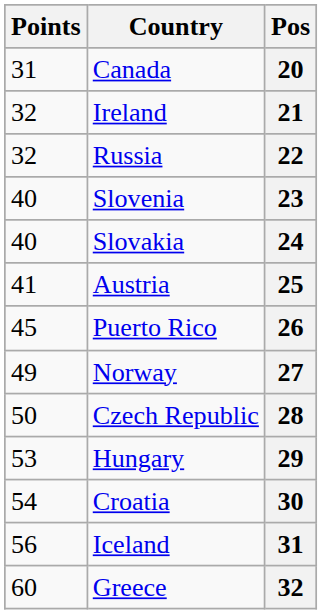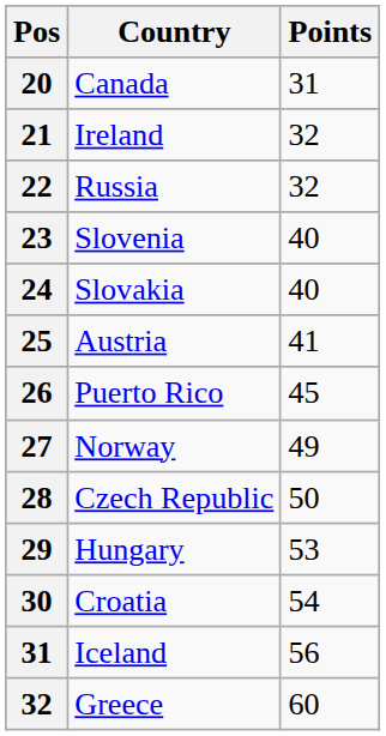 <table class="wikitable" style="font-size: 95%">
 <tr>
+<th>Pos</th>
+<th>Country</th>
 <th>Points</th>
-<th>Country</th>
-<th>Pos</th>
 </tr>
 <tr>
+<th>20</th>
+<td> <a href='#'>Canada</a></td>
 <td>31</td>
-<td> <a href='#'>Canada</a></td>
-<th>20</th>
 </tr>
 <tr>
+<th>21</th>
+<td> <a href='#'>Ireland</a></td>
 <td>32</td>
-<td> <a href='#'>Ireland</a></td>
-<th>21</th>
 </tr>
 <tr>
+<th>22</th>
+<td> <a href='#'>Russia</a></td>
 <td>32</td>
-<td> <a href='#'>Russia</a></td>
-<th>22</th>
 </tr>
 <tr>
+<th>23</th>
+<td> <a href='#'>Slovenia</a></td>
 <td>40</td>
-<td> <a href='#'>Slovenia</a></td>
-<th>23</th>
 </tr>
 <tr>
+<th>24</th>
+<td> <a href='#'>Slovakia</a></td>
 <td>40</td>
-<td> <a href='#'>Slovakia</a></td>
-<th>24</th>
 </tr>
 <tr>
+<th>25</th>
+<td> <a href='#'>Austria</a></td>
 <td>41</td>
-<td> <a href='#'>Austria</a></td>
-<th>25</th>
 </tr>
 <tr>
+<th>26</th>
+<td> <a href='#'>Puerto Rico</a></td>
 <td>45</td>
-<td> <a href='#'>Puerto Rico</a></td>
-<th>26</th>
 </tr>
 <tr>
+<th>27</th>
+<td> <a href='#'>Norway</a></td>
 <td>49</td>
-<td> <a href='#'>Norway</a></td>
-<th>27</th>
 </tr>
 <tr>
+<th>28</th>
+<td> <a href='#'>Czech Republic</a></td>
 <td>50</td>
-<td> <a href='#'>Czech Republic</a></td>
-<th>28</th>
 </tr>
 <tr>
+<th>29</th>
+<td> <a href='#'>Hungary</a></td>
 <td>53</td>
-<td> <a href='#'>Hungary</a></td>
-<th>29</th>
 </tr>
 <tr>
+<th>30</th>
+<td> <a href='#'>Croatia</a></td>
 <td>54</td>
-<td> <a href='#'>Croatia</a></td>
-<th>30</th>
 </tr>
 <tr>
+<th>31</th>
+<td> <a href='#'>Iceland</a></td>
 <td>56</td>
-<td> <a href='#'>Iceland</a></td>
-<th>31</th>
 </tr>
 <tr>
+<th>32</th>
+<td> <a href='#'>Greece</a></td>
 <td>60</td>
-<td> <a href='#'>Greece</a></td>
-<th>32</th>
 </tr>
 </table>
